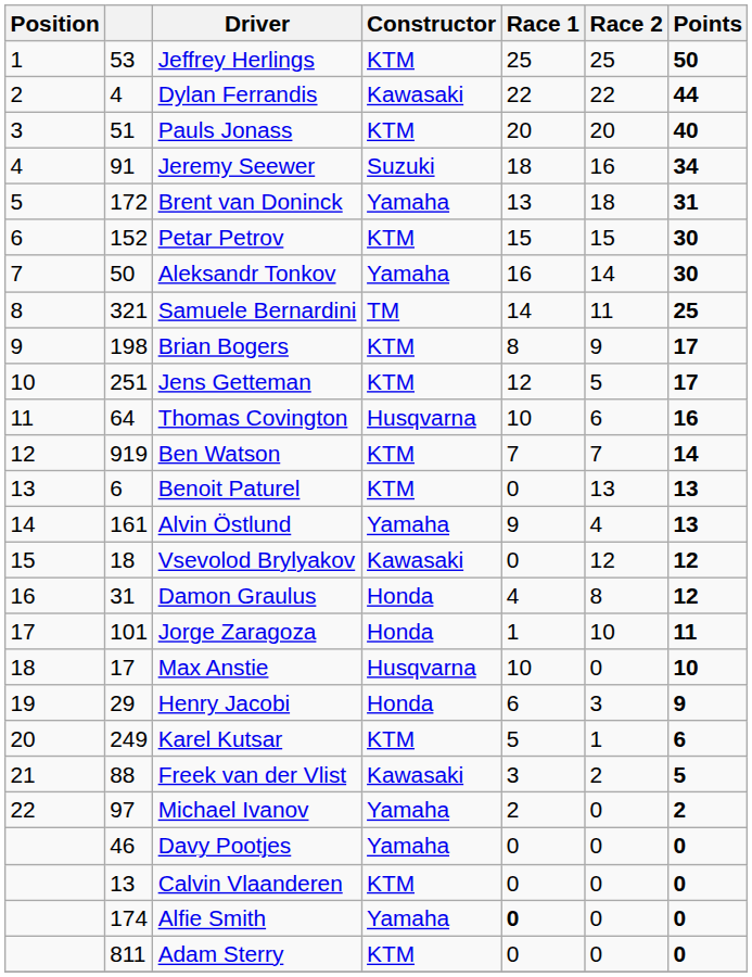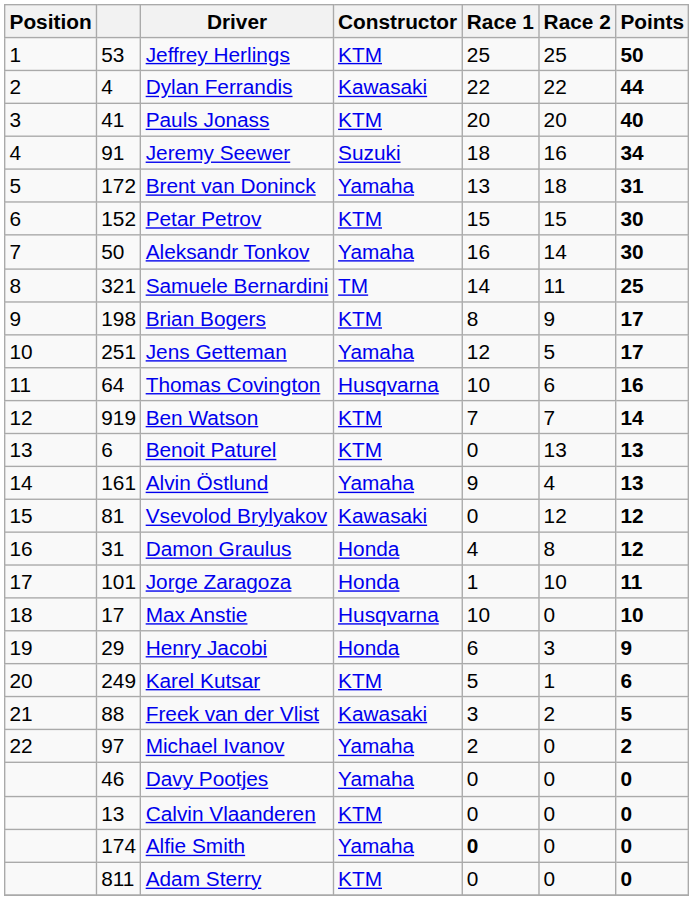 <table class="wikitable" style="font-size:95%;">
 <tr>
 <th>Position</th>
 <th></th>
 <th>Driver</th>
 <th>Constructor</th>
 <th>Race 1</th>
 <th>Race 2</th>
 <th>Points</th>
 </tr>
 <tr>
 <td>1</td>
 <td>53</td>
 <td> <a href='#'>Jeffrey Herlings</a></td>
 <td><a href='#'>KTM</a></td>
 <td>25</td>
 <td>25</td>
 <td><strong>50</strong></td>
 </tr>
 <tr>
 <td>2</td>
 <td>4</td>
 <td> <a href='#'>Dylan Ferrandis</a></td>
 <td><a href='#'>Kawasaki</a></td>
 <td>22</td>
 <td>22</td>
 <td><strong>44</strong></td>
 </tr>
 <tr>
 <td>3</td>
-<td>51</td>
+<td>41</td>
 <td> <a href='#'>Pauls Jonass</a></td>
 <td><a href='#'>KTM</a></td>
 <td>20</td>
 <td>20</td>
 <td><strong>40</strong></td>
 </tr>
 <tr>
 <td>4</td>
 <td>91</td>
 <td> <a href='#'>Jeremy Seewer</a></td>
 <td><a href='#'>Suzuki</a></td>
 <td>18</td>
 <td>16</td>
 <td><strong>34</strong></td>
 </tr>
 <tr>
 <td>5</td>
 <td>172</td>
 <td> <a href='#'>Brent van Doninck</a></td>
 <td><a href='#'>Yamaha</a></td>
 <td>13</td>
 <td>18</td>
 <td><strong>31</strong></td>
 </tr>
 <tr>
 <td>6</td>
 <td>152</td>
 <td> <a href='#'>Petar Petrov</a></td>
 <td><a href='#'>KTM</a></td>
 <td>15</td>
 <td>15</td>
 <td><strong>30</strong></td>
 </tr>
 <tr>
 <td>7</td>
 <td>50</td>
 <td> <a href='#'>Aleksandr Tonkov</a></td>
 <td><a href='#'>Yamaha</a></td>
 <td>16</td>
 <td>14</td>
 <td><strong>30</strong></td>
 </tr>
 <tr>
 <td>8</td>
 <td>321</td>
 <td> <a href='#'>Samuele Bernardini</a></td>
 <td><a href='#'>TM</a></td>
 <td>14</td>
 <td>11</td>
 <td><strong>25</strong></td>
 </tr>
 <tr>
 <td>9</td>
 <td>198</td>
 <td> <a href='#'>Brian Bogers</a></td>
 <td><a href='#'>KTM</a></td>
 <td>8</td>
 <td>9</td>
 <td><strong>17</strong></td>
 </tr>
 <tr>
 <td>10</td>
 <td>251</td>
 <td> <a href='#'>Jens Getteman</a></td>
-<td><a href='#'>KTM</a></td>
+<td><a href='#'>Yamaha</a></td>
 <td>12</td>
 <td>5</td>
 <td><strong>17</strong></td>
 </tr>
 <tr>
 <td>11</td>
 <td>64</td>
 <td> <a href='#'>Thomas Covington</a></td>
 <td><a href='#'>Husqvarna</a></td>
 <td>10</td>
 <td>6</td>
 <td><strong>16</strong></td>
 </tr>
 <tr>
 <td>12</td>
 <td>919</td>
 <td> <a href='#'>Ben Watson</a></td>
 <td><a href='#'>KTM</a></td>
 <td>7</td>
 <td>7</td>
 <td><strong>14</strong></td>
 </tr>
 <tr>
 <td>13</td>
 <td>6</td>
 <td> <a href='#'>Benoit Paturel</a></td>
 <td><a href='#'>KTM</a></td>
 <td>0</td>
 <td>13</td>
 <td><strong>13</strong></td>
 </tr>
 <tr>
 <td>14</td>
 <td>161</td>
 <td> <a href='#'>Alvin Östlund</a></td>
 <td><a href='#'>Yamaha</a></td>
 <td>9</td>
 <td>4</td>
 <td><strong>13</strong></td>
 </tr>
 <tr>
 <td>15</td>
-<td>18</td>
+<td>81</td>
 <td> <a href='#'>Vsevolod Brylyakov</a></td>
 <td><a href='#'>Kawasaki</a></td>
 <td>0</td>
 <td>12</td>
 <td><strong>12</strong></td>
 </tr>
 <tr>
 <td>16</td>
 <td>31</td>
 <td> <a href='#'>Damon Graulus</a></td>
 <td><a href='#'>Honda</a></td>
 <td>4</td>
 <td>8</td>
 <td><strong>12</strong></td>
 </tr>
 <tr>
 <td>17</td>
 <td>101</td>
 <td> <a href='#'>Jorge Zaragoza</a></td>
 <td><a href='#'>Honda</a></td>
 <td>1</td>
 <td>10</td>
 <td><strong>11</strong></td>
 </tr>
 <tr>
 <td>18</td>
 <td>17</td>
 <td> <a href='#'>Max Anstie</a></td>
 <td><a href='#'>Husqvarna</a></td>
 <td>10</td>
 <td>0</td>
 <td><strong>10</strong></td>
 </tr>
 <tr>
 <td>19</td>
 <td>29</td>
 <td> <a href='#'>Henry Jacobi</a></td>
 <td><a href='#'>Honda</a></td>
 <td>6</td>
 <td>3</td>
 <td><strong>9</strong></td>
 </tr>
 <tr>
 <td>20</td>
 <td>249</td>
 <td> <a href='#'>Karel Kutsar</a></td>
 <td><a href='#'>KTM</a></td>
 <td>5</td>
 <td>1</td>
 <td><strong>6</strong></td>
 </tr>
 <tr>
 <td>21</td>
 <td>88</td>
 <td> <a href='#'>Freek van der Vlist</a></td>
 <td><a href='#'>Kawasaki</a></td>
 <td>3</td>
 <td>2</td>
 <td><strong>5</strong></td>
 </tr>
 <tr>
 <td>22</td>
 <td>97</td>
 <td> <a href='#'>Michael Ivanov</a></td>
 <td><a href='#'>Yamaha</a></td>
 <td>2</td>
 <td>0</td>
 <td><strong>2</strong></td>
 </tr>
 <tr>
 <td></td>
 <td>46</td>
 <td> <a href='#'>Davy Pootjes</a></td>
 <td><a href='#'>Yamaha</a></td>
 <td>0</td>
 <td>0</td>
 <td><strong>0</strong></td>
 </tr>
 <tr>
 <td></td>
 <td>13</td>
 <td> <a href='#'>Calvin Vlaanderen</a></td>
 <td><a href='#'>KTM</a></td>
 <td>0</td>
 <td>0</td>
 <td><strong>0</strong></td>
 </tr>
 <tr>
 <td></td>
 <td>174</td>
 <td> <a href='#'>Alfie Smith</a></td>
 <td><a href='#'>Yamaha</a></td>
 <td><strong>0</strong></td>
 <td>0</td>
 <td><strong>0</strong></td>
 </tr>
 <tr>
 <td></td>
 <td>811</td>
 <td> <a href='#'>Adam Sterry</a></td>
 <td><a href='#'>KTM</a></td>
 <td>0</td>
 <td>0</td>
 <td><strong>0</strong></td>
 </tr>
 <tr>
 </tr>
 </table>
